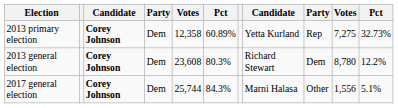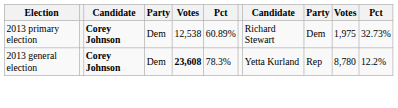 <table class="wikitable" style="margin:0.5em ; font-size:95%">
 <tr>
 <th>Election</th>
 <th></th>
 <th>Candidate</th>
 <th>Party</th>
 <th>Votes</th>
 <th>Pct</th>
 <th></th>
 <th>Candidate</th>
 <th>Party</th>
 <th>Votes</th>
 <th>Pct</th>
 </tr>
 <tr>
 <td>2013 primary election</td>
 <td></td>
 <td><strong>Corey Johnson</strong></td>
 <td>Dem</td>
-<td>12,358</td>
+<td>12,538</td>
 <td>60.89%</td>
 <td></td>
-<td>Yetta Kurland</td>
-<td>Rep</td>
-<td>7,275</td>
+<td>Richard Stewart</td>
+<td>Dem</td>
+<td>1,975</td>
 <td>32.73%</td>
 </tr>
 <tr>
 <td>2013 general election</td>
 <td></td>
 <td><strong>Corey Johnson</strong></td>
 <td>Dem</td>
-<td>23,608</td>
-<td>80.3%</td>
+<td><strong>23,608</strong></td>
+<td>78.3%</td>
 <td></td>
-<td>Richard Stewart</td>
-<td>Dem</td>
+<td>Yetta Kurland</td>
+<td>Rep</td>
 <td>8,780</td>
 <td>12.2%</td>
 </tr>
-<tr>
-<td>2017 general election</td>
-<td></td>
-<td><strong>Corey Johnson</strong></td>
-<td>Dem</td>
-<td>25,744</td>
-<td>84.3%</td>
-<td></td>
-<td>Marni Halasa</td>
-<td>Other</td>
-<td>1,556</td>
-<td>5.1%</td>
-</tr>
 </table>
